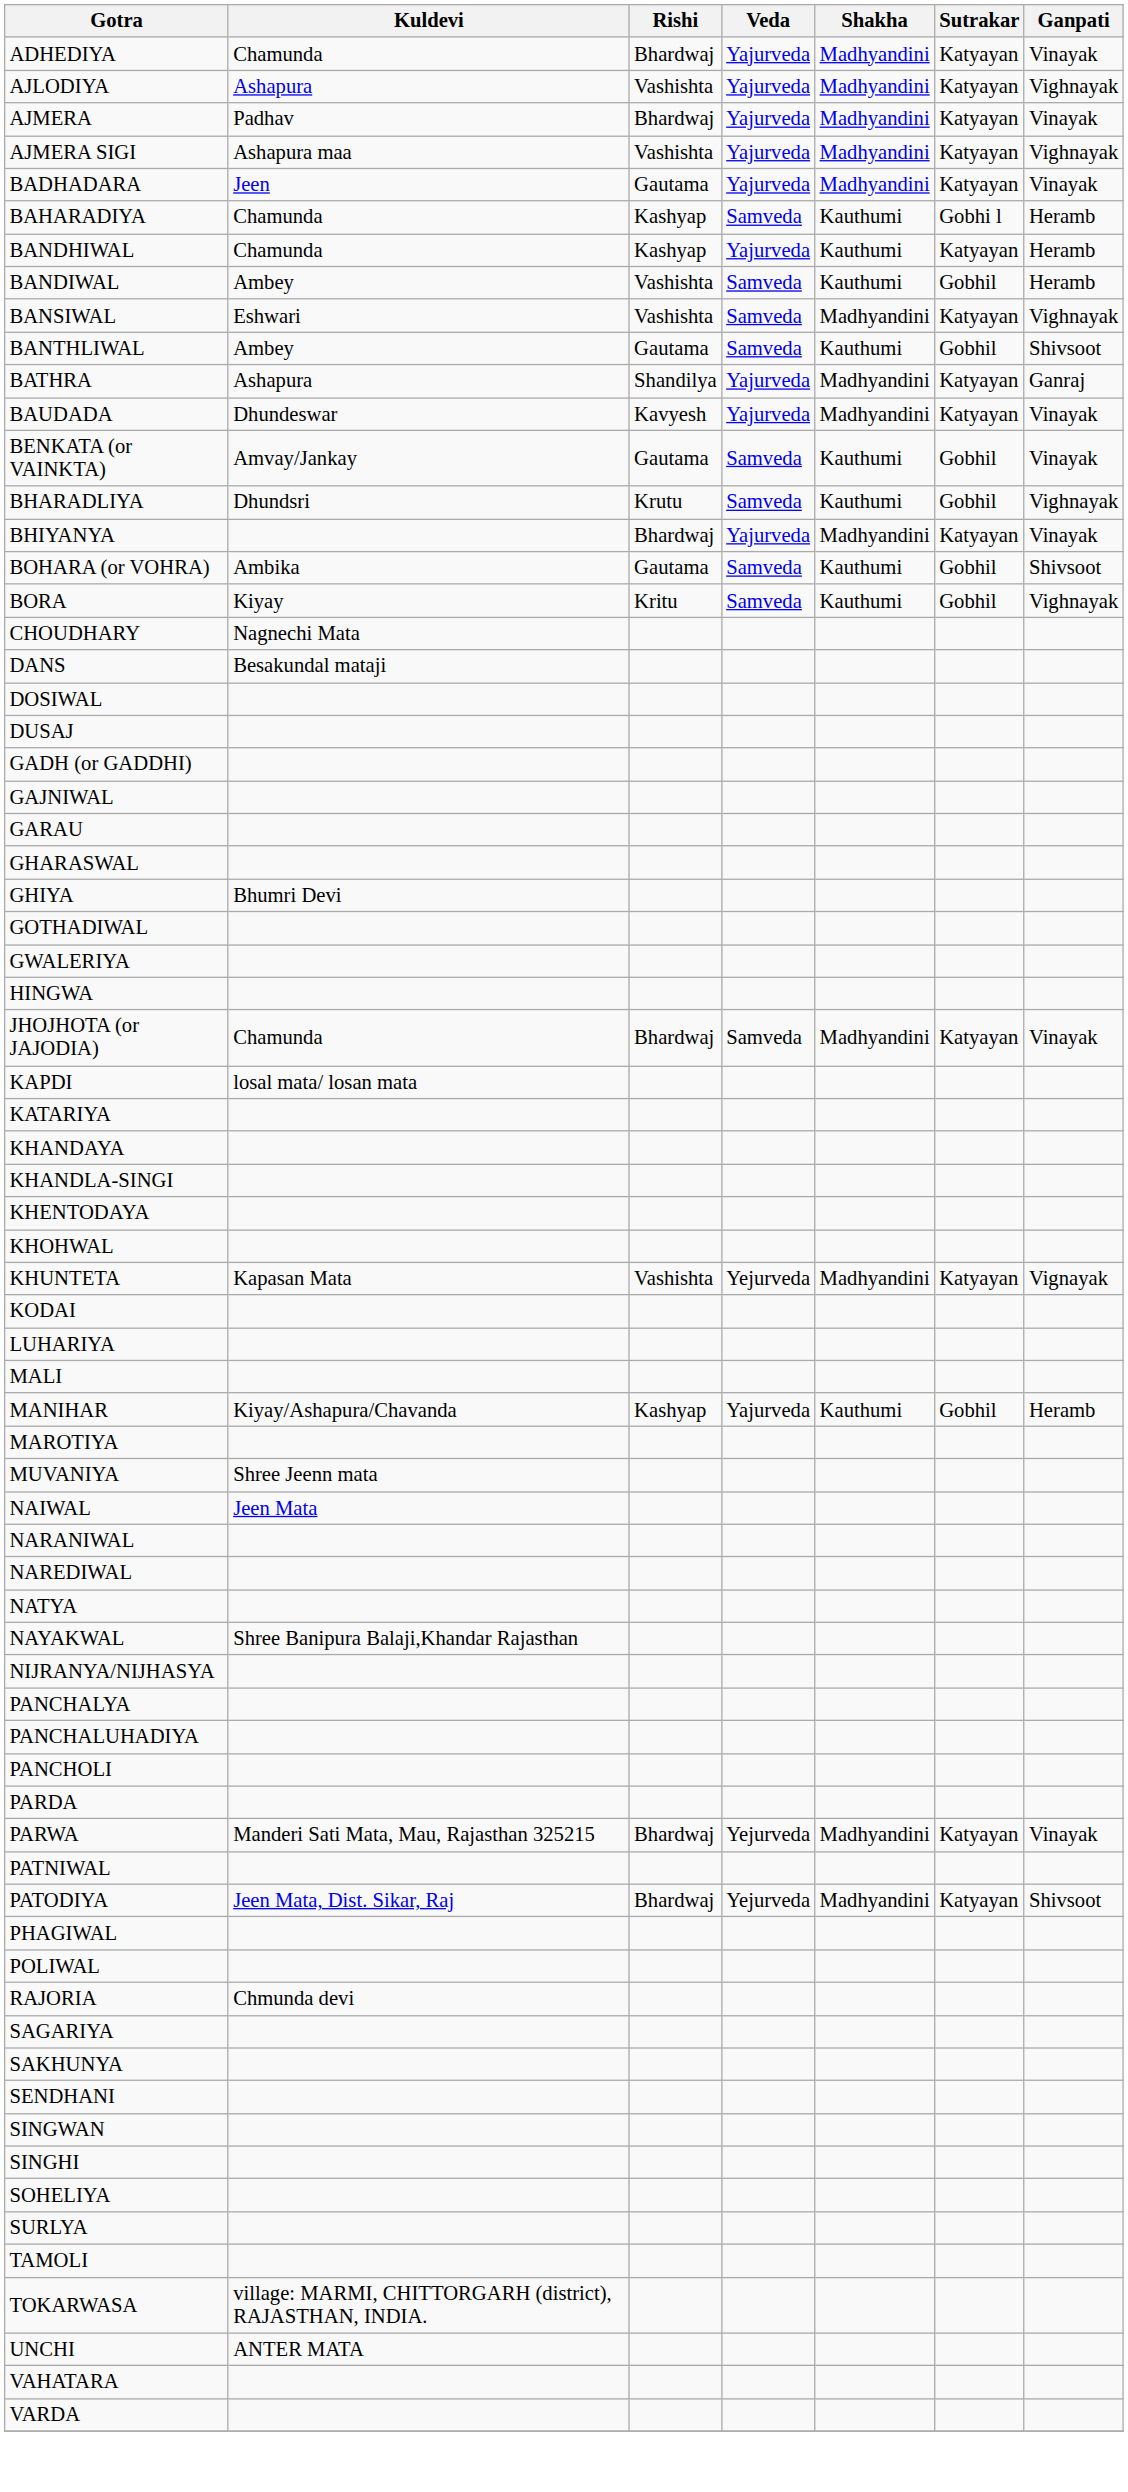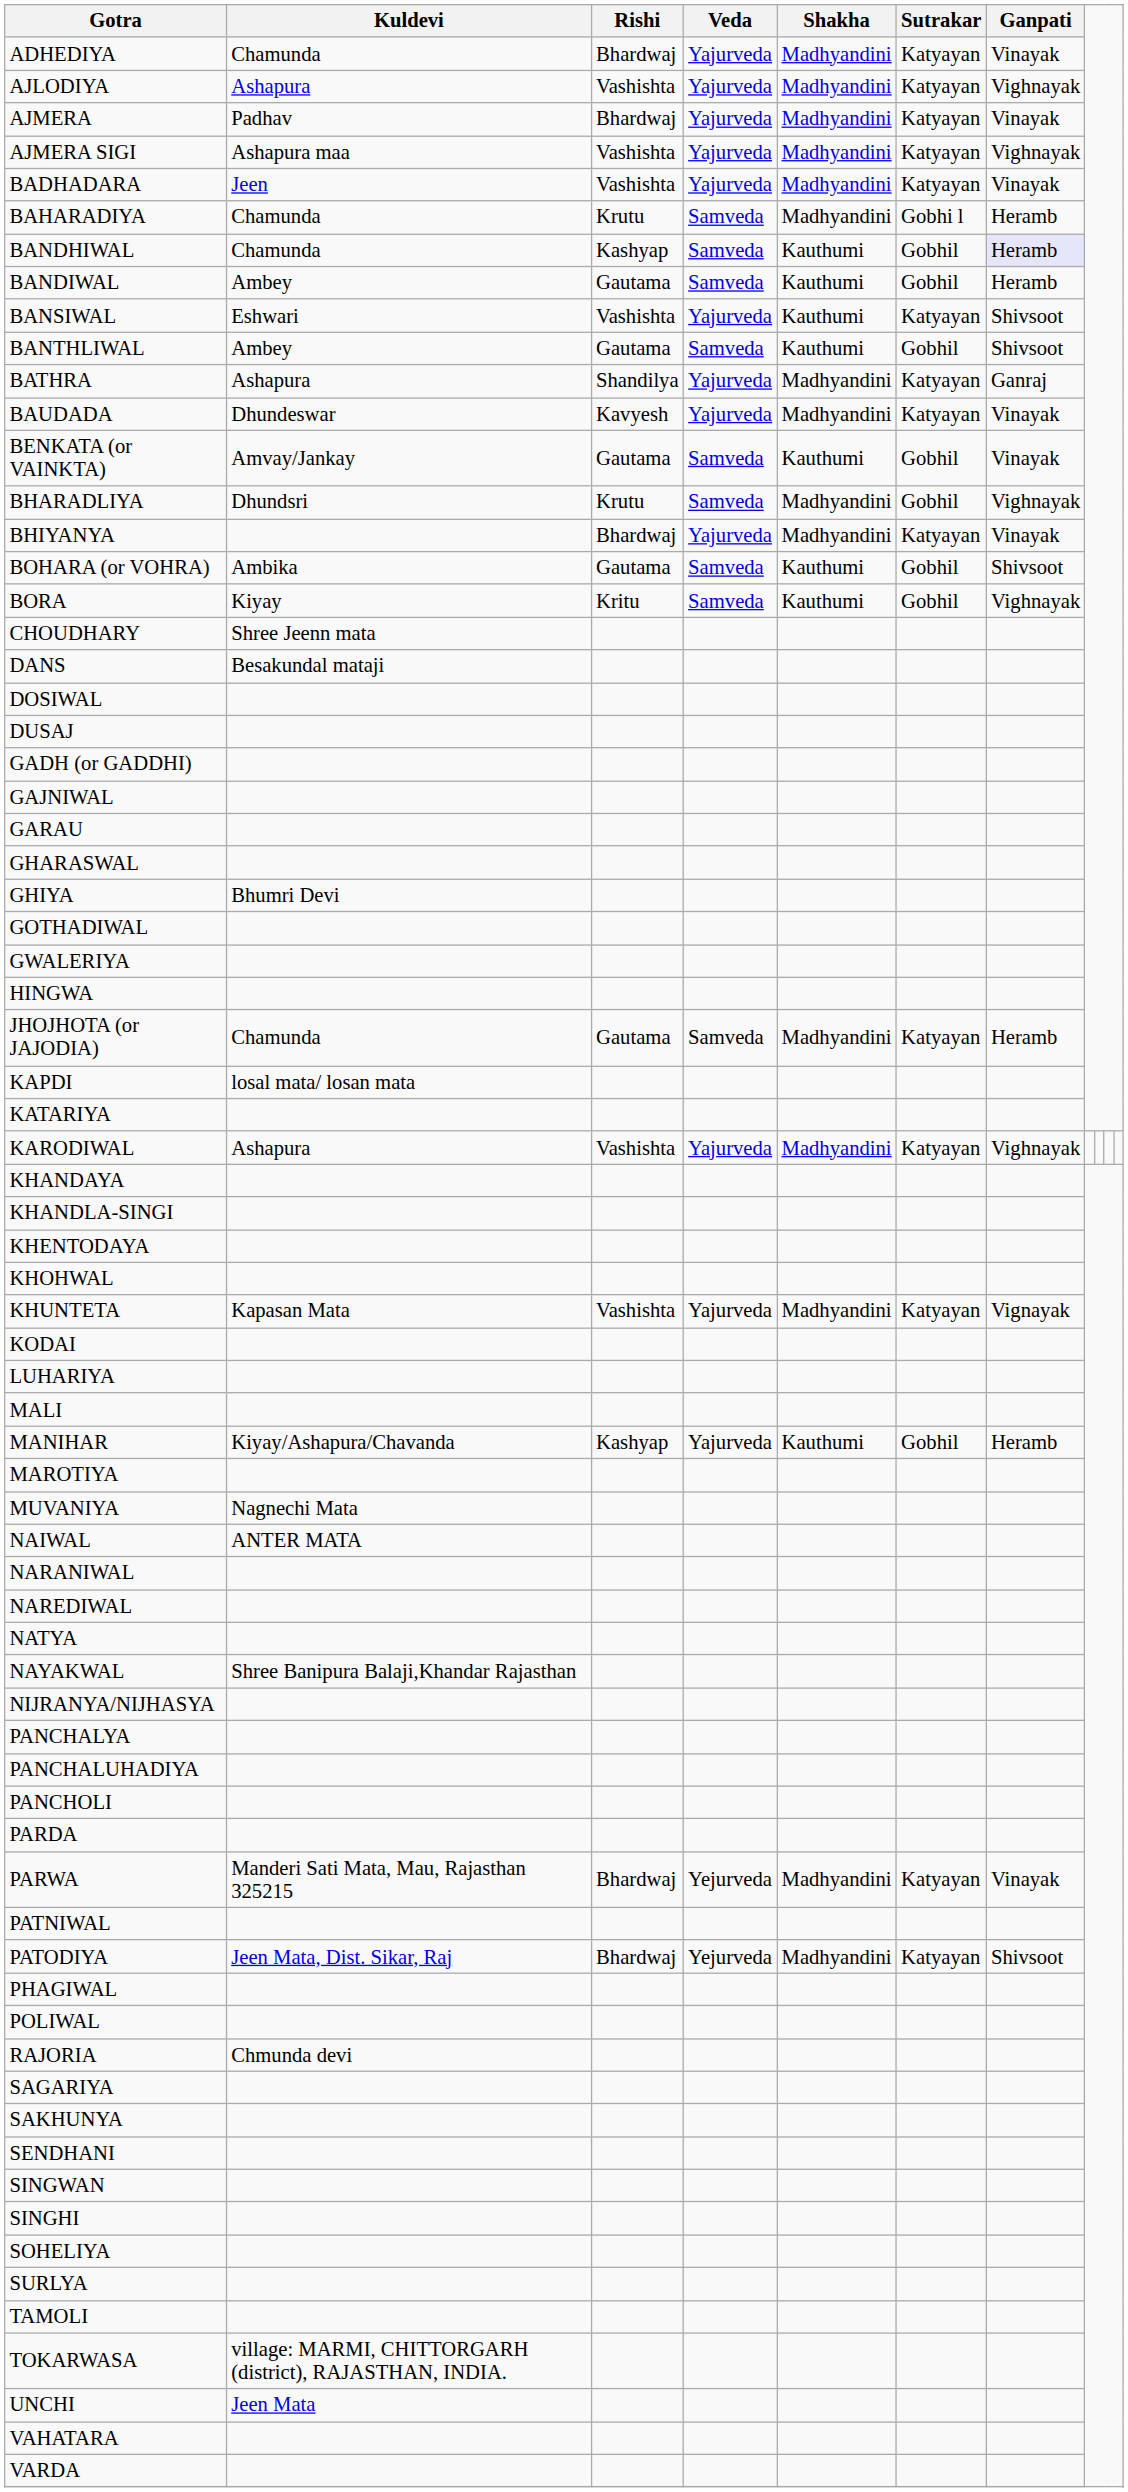 <table class="wikitable">
 <tr>
 <th>Gotra</th>
 <th>Kuldevi</th>
 <th>Rishi</th>
 <th>Veda</th>
 <th>Shakha</th>
 <th>Sutrakar</th>
 <th>Ganpati</th>
 </tr>
 <tr>
 <td>ADHEDIYA</td>
 <td>Chamunda</td>
 <td>Bhardwaj</td>
 <td><a href='#'>Yajurveda</a></td>
 <td><a href='#'>Madhyandini</a></td>
 <td>Katyayan</td>
 <td>Vinayak</td>
 </tr>
 <tr>
 <td>AJLODIYA</td>
 <td><a href='#'>Ashapura</a></td>
 <td>Vashishta</td>
 <td><a href='#'>Yajurveda</a></td>
 <td><a href='#'>Madhyandini</a></td>
 <td>Katyayan</td>
 <td>Vighnayak</td>
 </tr>
 <tr>
 <td>AJMERA</td>
 <td>Padhav</td>
 <td>Bhardwaj</td>
 <td><a href='#'>Yajurveda</a></td>
 <td><a href='#'>Madhyandini</a></td>
 <td>Katyayan</td>
 <td>Vinayak</td>
 </tr>
 <tr>
 <td>AJMERA SIGI</td>
 <td>Ashapura maa</td>
 <td>Vashishta</td>
 <td><a href='#'>Yajurveda</a></td>
 <td><a href='#'>Madhyandini</a></td>
 <td>Katyayan</td>
 <td>Vighnayak</td>
 </tr>
 <tr>
 <td>BADHADARA</td>
 <td><a href='#'>Jeen</a></td>
-<td>Gautama</td>
+<td>Vashishta</td>
 <td><a href='#'>Yajurveda</a></td>
 <td><a href='#'>Madhyandini</a></td>
 <td>Katyayan</td>
 <td>Vinayak</td>
 </tr>
 <tr>
 <td>BAHARADIYA</td>
 <td>Chamunda</td>
-<td>Kashyap</td>
+<td>Krutu</td>
 <td><a href='#'>Samveda</a></td>
-<td>Kauthumi</td>
+<td>Madhyandini</td>
 <td>Gobhi l</td>
 <td>Heramb</td>
 </tr>
 <tr>
 <td>BANDHIWAL</td>
 <td>Chamunda</td>
 <td>Kashyap</td>
-<td><a href='#'>Yajurveda</a></td>
+<td><a href='#'>Samveda</a></td>
 <td>Kauthumi</td>
-<td>Katyayan</td>
-<td>Heramb</td>
+<td>Gobhil</td>
+<td style="background: lavender;">Heramb</td>
 </tr>
 <tr>
 <td>BANDIWAL</td>
 <td>Ambey</td>
-<td>Vashishta</td>
+<td>Gautama</td>
 <td><a href='#'>Samveda</a></td>
 <td>Kauthumi</td>
 <td>Gobhil</td>
 <td>Heramb</td>
 </tr>
 <tr>
 <td>BANSIWAL</td>
 <td>Eshwari</td>
 <td>Vashishta</td>
-<td><a href='#'>Samveda</a></td>
-<td>Madhyandini</td>
+<td><a href='#'>Yajurveda</a></td>
+<td>Kauthumi</td>
 <td>Katyayan</td>
-<td>Vighnayak</td>
+<td>Shivsoot</td>
 </tr>
 <tr>
 <td>BANTHLIWAL</td>
 <td>Ambey</td>
 <td>Gautama</td>
 <td><a href='#'>Samveda</a></td>
 <td>Kauthumi</td>
 <td>Gobhil</td>
 <td>Shivsoot</td>
 </tr>
 <tr>
 <td>BATHRA</td>
 <td>Ashapura</td>
 <td>Shandilya</td>
 <td><a href='#'>Yajurveda</a></td>
 <td>Madhyandini</td>
 <td>Katyayan</td>
 <td>Ganraj</td>
 </tr>
 <tr>
 <td>BAUDADA</td>
 <td>Dhundeswar</td>
 <td>Kavyesh</td>
 <td><a href='#'>Yajurveda</a></td>
 <td>Madhyandini</td>
 <td>Katyayan</td>
 <td>Vinayak</td>
 </tr>
 <tr>
 <td>BENKATA (or VAINKTA)</td>
 <td>Amvay/Jankay</td>
 <td>Gautama</td>
 <td><a href='#'>Samveda</a></td>
 <td>Kauthumi</td>
 <td>Gobhil</td>
 <td>Vinayak</td>
 </tr>
 <tr>
 <td>BHARADLIYA</td>
 <td>Dhundsri</td>
 <td>Krutu</td>
 <td><a href='#'>Samveda</a></td>
-<td>Kauthumi</td>
+<td>Madhyandini</td>
 <td>Gobhil</td>
 <td>Vighnayak</td>
 </tr>
 <tr>
 <td>BHIYANYA</td>
 <td></td>
 <td>Bhardwaj</td>
 <td><a href='#'>Yajurveda</a></td>
 <td>Madhyandini</td>
 <td>Katyayan</td>
 <td>Vinayak</td>
 </tr>
 <tr>
 <td>BOHARA (or VOHRA)</td>
 <td>Ambika</td>
 <td>Gautama</td>
 <td><a href='#'>Samveda</a></td>
 <td>Kauthumi</td>
 <td>Gobhil</td>
 <td>Shivsoot</td>
 </tr>
 <tr>
 <td>BORA</td>
 <td>Kiyay</td>
 <td>Kritu</td>
 <td><a href='#'>Samveda</a></td>
 <td>Kauthumi</td>
 <td>Gobhil</td>
 <td>Vighnayak</td>
 </tr>
 <tr>
 <td>CHOUDHARY</td>
-<td>Nagnechi Mata</td>
+<td>Shree Jeenn mata</td>
 <td></td>
 <td></td>
 <td></td>
 <td></td>
 <td></td>
 </tr>
 <tr>
 <td>DANS</td>
 <td>Besakundal mataji</td>
 <td></td>
 <td></td>
 <td></td>
 <td></td>
 <td></td>
 </tr>
 <tr>
 <td>DOSIWAL</td>
 <td></td>
 <td></td>
 <td></td>
 <td></td>
 <td></td>
 <td></td>
 </tr>
 <tr>
 <td>DUSAJ</td>
 <td></td>
 <td></td>
 <td></td>
 <td></td>
 <td></td>
 <td></td>
 </tr>
 <tr>
 <td>GADH (or GADDHI)</td>
 <td></td>
 <td></td>
 <td></td>
 <td></td>
 <td></td>
 <td></td>
 </tr>
 <tr>
 <td>GAJNIWAL</td>
 <td></td>
 <td></td>
 <td></td>
 <td></td>
 <td></td>
 <td></td>
 </tr>
 <tr>
 <td>GARAU</td>
 <td></td>
 <td></td>
 <td></td>
 <td></td>
 <td></td>
 <td></td>
 </tr>
 <tr>
 <td>GHARASWAL</td>
 <td></td>
 <td></td>
 <td></td>
 <td></td>
 <td></td>
 <td></td>
 </tr>
 <tr>
 <td>GHIYA</td>
 <td>Bhumri Devi</td>
 <td></td>
 <td></td>
 <td></td>
 <td></td>
 <td></td>
 </tr>
 <tr>
 <td>GOTHADIWAL</td>
 <td></td>
 <td></td>
 <td></td>
 <td></td>
 <td></td>
 <td></td>
 </tr>
 <tr>
 <td>GWALERIYA</td>
 <td></td>
 <td></td>
 <td></td>
 <td></td>
 <td></td>
 <td></td>
 </tr>
 <tr>
 <td>HINGWA</td>
 <td></td>
 <td></td>
 <td></td>
 <td></td>
 <td></td>
 <td></td>
 </tr>
 <tr>
 <td>JHOJHOTA (or JAJODIA)</td>
 <td>Chamunda</td>
-<td>Bhardwaj</td>
+<td>Gautama</td>
 <td>Samveda</td>
 <td>Madhyandini</td>
 <td>Katyayan</td>
-<td>Vinayak</td>
+<td>Heramb</td>
 </tr>
 <tr>
 <td>KAPDI</td>
 <td>losal mata/ losan mata</td>
 <td></td>
 <td></td>
 <td></td>
 <td></td>
 <td></td>
 </tr>
 <tr>
 <td>KATARIYA</td>
 <td></td>
 <td></td>
+<td></td>
+<td></td>
+<td></td>
+<td></td>
+</tr>
+<tr>
+<td>KARODIWAL</td>
+<td>Ashapura</td>
+<td>Vashishta</td>
+<td><a href='#'>Yajurveda</a></td>
+<td><a href='#'>Madhyandini</a></td>
+<td>Katyayan</td>
+<td>Vighnayak</td>
 <td></td>
 <td></td>
 <td></td>
 <td></td>
 </tr>
 <tr>
 <td>KHANDAYA</td>
 <td></td>
 <td></td>
 <td></td>
 <td></td>
 <td></td>
 <td></td>
 </tr>
 <tr>
 <td>KHANDLA-SINGI</td>
 <td></td>
 <td></td>
 <td></td>
 <td></td>
 <td></td>
 <td></td>
 </tr>
 <tr>
 <td>KHENTODAYA</td>
 <td></td>
 <td></td>
 <td></td>
 <td></td>
 <td></td>
 <td></td>
 </tr>
 <tr>
 <td>KHOHWAL</td>
 <td></td>
 <td></td>
 <td></td>
 <td></td>
 <td></td>
 <td></td>
 </tr>
 <tr>
 <td>KHUNTETA</td>
 <td>Kapasan Mata</td>
 <td>Vashishta</td>
-<td>Yejurveda</td>
+<td>Yajurveda</td>
 <td>Madhyandini</td>
 <td>Katyayan</td>
 <td>Vignayak</td>
 </tr>
 <tr>
 <td>KODAI</td>
 <td></td>
 <td></td>
 <td></td>
 <td></td>
 <td></td>
 <td></td>
 </tr>
 <tr>
 <td>LUHARIYA</td>
 <td></td>
 <td></td>
 <td></td>
 <td></td>
 <td></td>
 <td></td>
 </tr>
 <tr>
 <td>MALI</td>
 <td></td>
 <td></td>
 <td></td>
 <td></td>
 <td></td>
 <td></td>
 </tr>
 <tr>
 <td>MANIHAR</td>
 <td>Kiyay/Ashapura/Chavanda</td>
 <td>Kashyap</td>
 <td>Yajurveda</td>
 <td>Kauthumi</td>
 <td>Gobhil</td>
 <td>Heramb</td>
 </tr>
 <tr>
 <td>MAROTIYA</td>
 <td></td>
 <td></td>
 <td></td>
 <td></td>
 <td></td>
 <td></td>
 </tr>
 <tr>
 <td>MUVANIYA</td>
-<td>Shree Jeenn mata</td>
+<td>Nagnechi Mata</td>
 <td></td>
 <td></td>
 <td></td>
 <td></td>
 <td></td>
 </tr>
 <tr>
 <td>NAIWAL</td>
-<td><a href='#'>Jeen Mata</a></td>
+<td>ANTER MATA</td>
 <td></td>
 <td></td>
 <td></td>
 <td></td>
 <td></td>
 </tr>
 <tr>
 <td>NARANIWAL</td>
 <td></td>
 <td></td>
 <td></td>
 <td></td>
 <td></td>
 <td></td>
 </tr>
 <tr>
 <td>NAREDIWAL</td>
 <td></td>
 <td></td>
 <td></td>
 <td></td>
 <td></td>
 <td></td>
 </tr>
 <tr>
 <td>NATYA</td>
 <td></td>
 <td></td>
 <td></td>
 <td></td>
 <td></td>
 <td></td>
 </tr>
 <tr>
 <td>NAYAKWAL</td>
 <td>Shree Banipura Balaji,Khandar Rajasthan</td>
 <td></td>
 <td></td>
 <td></td>
 <td></td>
 <td></td>
 </tr>
 <tr>
 <td>NIJRANYA/NIJHASYA</td>
 <td></td>
 <td></td>
 <td></td>
 <td></td>
 <td></td>
 <td></td>
 </tr>
 <tr>
 <td>PANCHALYA</td>
 <td></td>
 <td></td>
 <td></td>
 <td></td>
 <td></td>
 <td></td>
 </tr>
 <tr>
 <td>PANCHALUHADIYA</td>
 <td></td>
 <td></td>
 <td></td>
 <td></td>
 <td></td>
 <td></td>
 </tr>
 <tr>
 <td>PANCHOLI</td>
 <td></td>
 <td></td>
 <td></td>
 <td></td>
 <td></td>
 <td></td>
 </tr>
 <tr>
 <td>PARDA</td>
 <td></td>
 <td></td>
 <td></td>
 <td></td>
 <td></td>
 <td></td>
 </tr>
 <tr>
 <td>PARWA</td>
 <td>Manderi Sati Mata, Mau, Rajasthan 325215</td>
 <td>Bhardwaj</td>
 <td>Yejurveda</td>
 <td>Madhyandini</td>
 <td>Katyayan</td>
 <td>Vinayak</td>
 </tr>
 <tr>
 <td>PATNIWAL</td>
 <td></td>
 <td></td>
 <td></td>
 <td></td>
 <td></td>
 <td></td>
 </tr>
 <tr>
 <td>PATODIYA</td>
 <td><a href='#'>Jeen Mata, Dist. Sikar, Raj</a></td>
 <td>Bhardwaj</td>
 <td>Yejurveda</td>
 <td>Madhyandini</td>
 <td>Katyayan</td>
 <td>Shivsoot</td>
 </tr>
 <tr>
 <td>PHAGIWAL</td>
 <td></td>
 <td></td>
 <td></td>
 <td></td>
 <td></td>
 <td></td>
 </tr>
 <tr>
 <td>POLIWAL</td>
 <td></td>
 <td></td>
 <td></td>
 <td></td>
 <td></td>
 <td></td>
 </tr>
 <tr>
 <td>RAJORIA</td>
 <td>Chmunda devi</td>
 <td></td>
 <td></td>
 <td></td>
 <td></td>
 <td></td>
 </tr>
 <tr>
 <td>SAGARIYA</td>
 <td></td>
 <td></td>
 <td></td>
 <td></td>
 <td></td>
 <td></td>
 </tr>
 <tr>
 <td>SAKHUNYA</td>
 <td></td>
 <td></td>
 <td></td>
 <td></td>
 <td></td>
 <td></td>
 </tr>
 <tr>
 <td>SENDHANI</td>
 <td></td>
 <td></td>
 <td></td>
 <td></td>
 <td></td>
 <td></td>
 </tr>
 <tr>
 <td>SINGWAN</td>
 <td></td>
 <td></td>
 <td></td>
 <td></td>
 <td></td>
 <td></td>
 </tr>
 <tr>
 <td>SINGHI</td>
 <td></td>
 <td></td>
 <td></td>
 <td></td>
 <td></td>
 <td></td>
 </tr>
 <tr>
 <td>SOHELIYA</td>
 <td></td>
 <td></td>
 <td></td>
 <td></td>
 <td></td>
 <td></td>
 </tr>
 <tr>
 <td>SURLYA</td>
 <td></td>
 <td></td>
 <td></td>
 <td></td>
 <td></td>
 <td></td>
 </tr>
 <tr>
 <td>TAMOLI</td>
 <td></td>
 <td></td>
 <td></td>
 <td></td>
 <td></td>
 <td></td>
 </tr>
 <tr>
 <td>TOKARWASA</td>
 <td>village: MARMI, CHITTORGARH (district), RAJASTHAN, INDIA.</td>
 <td></td>
 <td></td>
 <td></td>
 <td></td>
 <td></td>
 </tr>
 <tr>
 <td>UNCHI</td>
-<td>ANTER MATA</td>
+<td><a href='#'>Jeen Mata</a></td>
 <td></td>
 <td></td>
 <td></td>
 <td></td>
 <td></td>
 </tr>
 <tr>
 <td>VAHATARA</td>
 <td></td>
 <td></td>
 <td></td>
 <td></td>
 <td></td>
 <td></td>
 </tr>
 <tr>
 <td>VARDA</td>
 <td></td>
 <td></td>
 <td></td>
 <td></td>
 <td></td>
 <td></td>
 </tr>
 <tr>
 </tr>
 </table>
